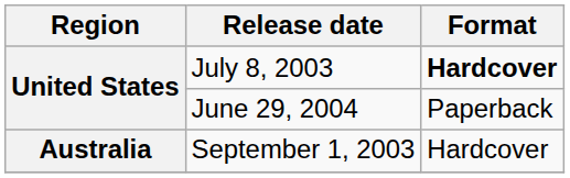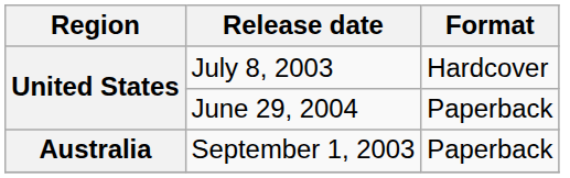 <table class="wikitable plainrowheaders">
 <tr>
 <th scope="col">Region</th>
 <th scope="col">Release date</th>
 <th scope="col">Format</th>
 </tr>
 <tr>
 <th scope="row" rowspan="2">United States</th>
 <td>July 8, 2003</td>
-<td><strong>Hardcover</strong></td>
+<td>Hardcover</td>
 </tr>
 <tr>
 <td>June 29, 2004</td>
 <td>Paperback</td>
 </tr>
 <tr>
 <th scope="row" rowspan="1">Australia</th>
 <td>September 1, 2003</td>
-<td>Hardcover</td>
+<td>Paperback</td>
 </tr>
 <tr>
 </tr>
 </table>
